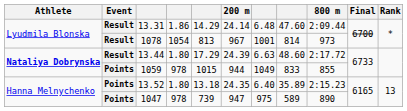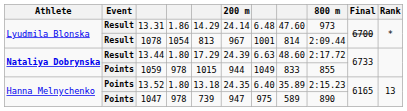 <table class="wikitable" style="font-size:90%">
 <tr>
 <th>Athlete</th>
 <th>Event</th>
 <th></th>
 <th></th>
 <th></th>
 <th>200 m</th>
 <th></th>
 <th></th>
 <th>800 m</th>
 <th>Final</th>
 <th>Rank</th>
 </tr>
 <tr align=center>
 <td rowspan=2 align=left><a href='#'>Lyudmila Blonska</a></td>
 <th style="font-size:95%">Result</th>
 <td>13.31</td>
 <td>1.86</td>
 <td>14.29</td>
 <td>24.14</td>
 <td>6.48</td>
 <td>47.60</td>
-<td>2:09.44</td>
+<td>973</td>
 <td rowspan=2><s>6700</s></td>
 <td rowspan=2>*</td>
 </tr>
 <tr align=center>
 <th style="font-size:95%">Result</th>
 <td>1078</td>
 <td>1054</td>
 <td>813</td>
 <td>967</td>
 <td>1001</td>
 <td>814</td>
-<td>973</td>
+<td>2:09.44</td>
 </tr>
 <tr align=center>
 <td rowspan=2 align=left><strong><a href='#'>Nataliya Dobrynska</a></strong></td>
 <th style="font-size:95%">Result</th>
 <td>13.44</td>
 <td>1.80</td>
 <td>17.29</td>
 <td>24.39</td>
 <td>6.63</td>
 <td>48.60</td>
 <td>2:17.72</td>
 <td rowspan=2>6733</td>
 <td rowspan=2></td>
 </tr>
 <tr align=center>
 <th style="font-size:95%">Points</th>
 <td>1059</td>
 <td>978</td>
 <td>1015</td>
 <td>944</td>
 <td>1049</td>
 <td>833</td>
 <td>855</td>
 </tr>
 <tr align=center>
 <td rowspan=2 align=left><a href='#'>Hanna Melnychenko</a></td>
 <th style="font-size:95%">Points</th>
 <td>13.52</td>
 <td>1.80</td>
 <td>13.18</td>
 <td>24.35</td>
 <td>6.40</td>
 <td>35.89</td>
 <td>2:15.23</td>
 <td rowspan=2>6165</td>
 <td rowspan=2>13</td>
 </tr>
 <tr align=center>
 <th style="font-size:95%">Points</th>
 <td>1047</td>
 <td>978</td>
 <td>739</td>
 <td>947</td>
 <td>975</td>
 <td>589</td>
 <td>890</td>
 </tr>
 </table>
